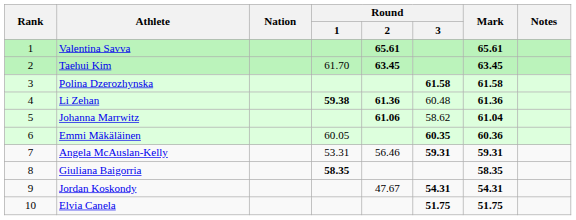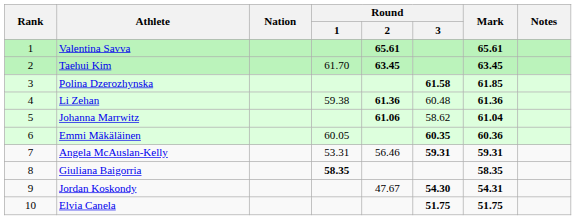 <table class="wikitable sortable" style="text-align:center;width: 65%;">
 <tr>
 <th rowspan=2>Rank</th>
 <th rowspan=2>Athlete</th>
 <th rowspan=2>Nation</th>
 <th colspan=3>Round</th>
 <th rowspan=2>Mark</th>
 <th rowspan=2>Notes</th>
 </tr>
 <tr>
 <th>1</th>
 <th>2</th>
 <th>3</th>
 </tr>
 <tr bgcolor=bbf3bb>
 <td>1</td>
 <td align=left><a href='#'>Valentina Savva</a></td>
 <td align=left></td>
 <td></td>
 <td><strong>65.61</strong></td>
 <td></td>
 <td><strong>65.61</strong></td>
 <td></td>
 </tr>
 <tr bgcolor=bbf3bb>
 <td>2</td>
 <td align=left><a href='#'>Taehui Kim</a></td>
 <td align=left></td>
 <td>61.70</td>
 <td><strong>63.45</strong></td>
 <td></td>
 <td><strong>63.45</strong></td>
 <td></td>
 </tr>
 <tr bgcolor=ddffdd>
 <td>3</td>
 <td align=left><a href='#'>Polina Dzerozhynska</a></td>
 <td align=left></td>
 <td></td>
 <td></td>
 <td><strong>61.58</strong></td>
-<td><strong>61.58</strong></td>
+<td><strong>61.85</strong></td>
 <td></td>
 </tr>
 <tr bgcolor=ddffdd>
 <td>4</td>
 <td align=left><a href='#'>Li Zehan</a></td>
 <td align=left></td>
-<td><strong>59.38</strong></td>
+<td>59.38</td>
 <td><strong>61.36</strong></td>
 <td>60.48</td>
 <td><strong>61.36</strong></td>
 <td></td>
 </tr>
 <tr bgcolor=ddffdd>
 <td>5</td>
 <td align=left><a href='#'>Johanna Marrwitz</a></td>
 <td align=left></td>
 <td></td>
 <td><strong>61.06</strong></td>
 <td>58.62</td>
 <td><strong>61.04</strong></td>
 <td></td>
 </tr>
 <tr bgcolor=ddffdd>
 <td>6</td>
 <td align=left><a href='#'>Emmi Mäkäläinen</a></td>
 <td align=left></td>
 <td>60.05</td>
 <td></td>
 <td><strong>60.35</strong></td>
 <td><strong>60.36</strong></td>
 <td></td>
 </tr>
 <tr>
 <td>7</td>
 <td align=left><a href='#'>Angela McAuslan-Kelly</a></td>
 <td align=left></td>
 <td>53.31</td>
 <td>56.46</td>
 <td><strong>59.31</strong></td>
 <td><strong>59.31</strong></td>
 <td></td>
 </tr>
 <tr>
 <td>8</td>
 <td align=left><a href='#'>Giuliana Baigorria</a></td>
 <td align=left></td>
 <td><strong>58.35</strong></td>
 <td></td>
 <td></td>
 <td><strong>58.35</strong></td>
 <td></td>
 </tr>
 <tr>
 <td>9</td>
 <td align=left><a href='#'>Jordan Koskondy</a></td>
 <td align=left></td>
 <td></td>
 <td>47.67</td>
-<td><strong>54.31</strong></td>
+<td><strong>54.30</strong></td>
 <td><strong>54.31</strong></td>
 <td></td>
 </tr>
 <tr>
 <td>10</td>
 <td align=left><a href='#'>Elvia Canela</a></td>
 <td align=left></td>
 <td></td>
 <td></td>
 <td><strong>51.75</strong></td>
 <td><strong>51.75</strong></td>
 <td></td>
 </tr>
 </table>
